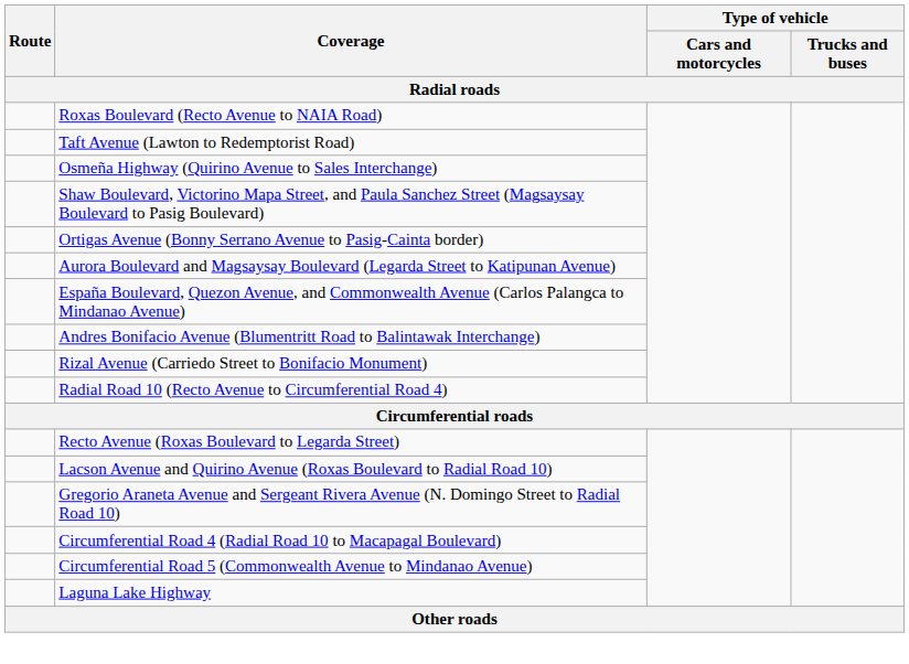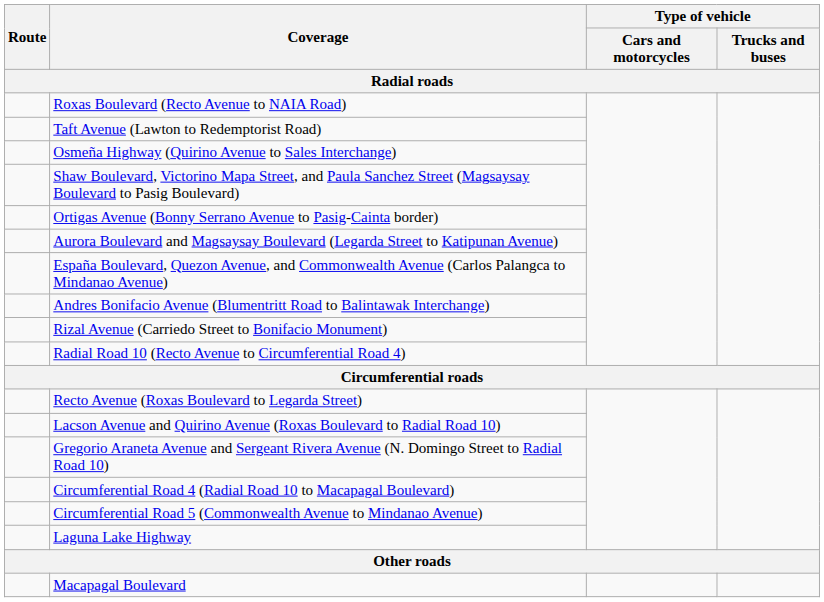 <table class="wikitable collapsible">
 <tr>
 <th rowspan=2>Route</th>
 <th rowspan=2>Coverage</th>
 <th colspan=2>Type of vehicle</th>
 </tr>
 <tr>
 <th>Cars and motorcycles</th>
 <th>Trucks and buses</th>
 </tr>
 <tr>
 <th colspan=4>Radial roads</th>
 </tr>
 <tr>
 <td></td>
 <td><a href='#'>Roxas Boulevard</a> (<a href='#'>Recto Avenue</a> to <a href='#'>NAIA Road</a>)</td>
 <td rowspan=10></td>
 <td rowspan=10></td>
 </tr>
 <tr>
 <td></td>
 <td><a href='#'>Taft Avenue</a> (Lawton to Redemptorist Road)</td>
 </tr>
 <tr>
 <td></td>
 <td><a href='#'>Osmeña Highway</a> (<a href='#'>Quirino Avenue</a> to <a href='#'>Sales Interchange</a>)</td>
 </tr>
 <tr>
 <td></td>
 <td><a href='#'>Shaw Boulevard</a>, <a href='#'>Victorino Mapa Street</a>, and <a href='#'>Paula Sanchez Street</a> (<a href='#'>Magsaysay Boulevard</a> to Pasig Boulevard)</td>
 </tr>
 <tr>
 <td></td>
 <td><a href='#'>Ortigas Avenue</a> (<a href='#'>Bonny Serrano Avenue</a> to <a href='#'>Pasig</a>-<a href='#'>Cainta</a> border)</td>
 </tr>
 <tr>
 <td></td>
 <td><a href='#'>Aurora Boulevard</a> and <a href='#'>Magsaysay Boulevard</a> (<a href='#'>Legarda Street</a> to <a href='#'>Katipunan Avenue</a>)</td>
 </tr>
 <tr>
 <td></td>
 <td><a href='#'>España Boulevard</a>, <a href='#'>Quezon Avenue</a>, and <a href='#'>Commonwealth Avenue</a> (Carlos Palangca to <a href='#'>Mindanao Avenue</a>)</td>
 </tr>
 <tr>
 <td></td>
 <td><a href='#'>Andres Bonifacio Avenue</a> (<a href='#'>Blumentritt Road</a> to <a href='#'>Balintawak Interchange</a>)</td>
 </tr>
 <tr>
 <td></td>
 <td><a href='#'>Rizal Avenue</a> (Carriedo Street to <a href='#'>Bonifacio Monument</a>)</td>
 </tr>
 <tr>
 <td></td>
 <td><a href='#'>Radial Road 10</a> (<a href='#'>Recto Avenue</a> to <a href='#'>Circumferential Road 4</a>)</td>
 </tr>
 <tr>
 <th colspan=4>Circumferential roads</th>
 </tr>
 <tr>
 <td></td>
 <td><a href='#'>Recto Avenue</a> (<a href='#'>Roxas Boulevard</a> to <a href='#'>Legarda Street</a>)</td>
 <td rowspan=6></td>
 <td rowspan=6></td>
 </tr>
 <tr>
 <td></td>
 <td><a href='#'>Lacson Avenue</a> and <a href='#'>Quirino Avenue</a> (<a href='#'>Roxas Boulevard</a> to <a href='#'>Radial Road 10</a>)</td>
 </tr>
 <tr>
 <td></td>
 <td><a href='#'>Gregorio Araneta Avenue</a> and <a href='#'>Sergeant Rivera Avenue</a> (N. Domingo Street to <a href='#'>Radial Road 10</a>)</td>
 </tr>
 <tr>
 <td></td>
 <td><a href='#'>Circumferential Road 4</a> (<a href='#'>Radial Road 10</a> to <a href='#'>Macapagal Boulevard</a>)</td>
 </tr>
 <tr>
 <td></td>
 <td><a href='#'>Circumferential Road 5</a> (<a href='#'>Commonwealth Avenue</a> to <a href='#'>Mindanao Avenue</a>)</td>
 </tr>
 <tr>
 <td></td>
 <td><a href='#'>Laguna Lake Highway</a></td>
 </tr>
 <tr>
 <th colspan=4>Other roads</th>
 </tr>
+<tr>
+<td></td>
+<td><a href='#'>Macapagal Boulevard</a></td>
+<td></td>
+<td></td>
+</tr>
 </table>
